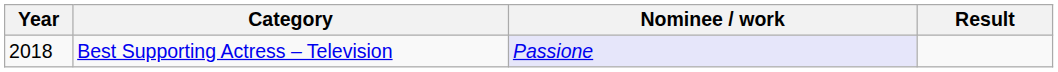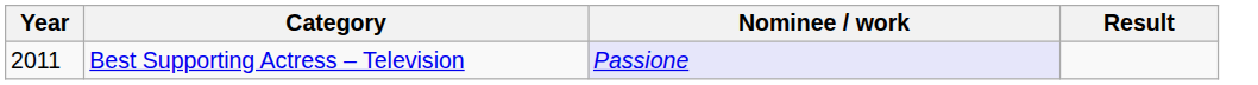 <table class=wikitable>
 <tr>
 <th Width=5%>Year</th>
 <th Width=32%>Category</th>
 <th Width=30%>Nominee / work</th>
 <th Width=10%>Result</th>
 </tr>
 <tr>
-<td>2018</td>
+<td>2011</td>
 <td><a href='#'>Best Supporting Actress – Television</a></td>
 <td style="background: lavender;"><em><a href='#'>Passione</a></em></td>
 <td></td>
 </tr>
 </table>
